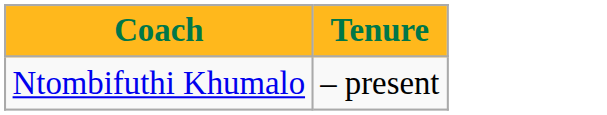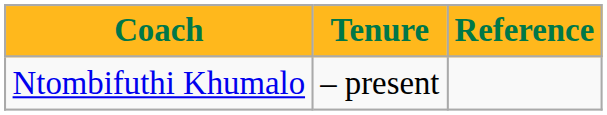 <table class="wikitable" style="text-align:center">
 <tr>
 <th style="background:#FFB81C; color:#007749;">Coach</th>
 <th style="background:#FFB81C; color:#007749;">Tenure</th>
+<th style="background:#FFB81C; color:#007749;">Reference</th>
 </tr>
 <tr>
 <td><a href='#'>Ntombifuthi Khumalo</a></td>
 <td> – present</td>
+<td></td>
 </tr>
 </table>
